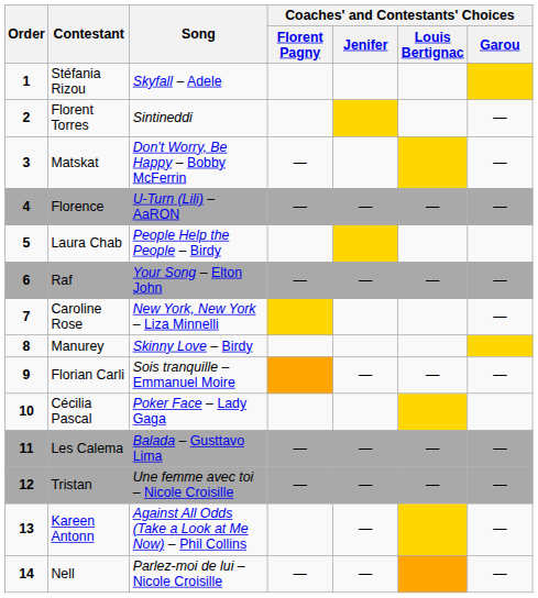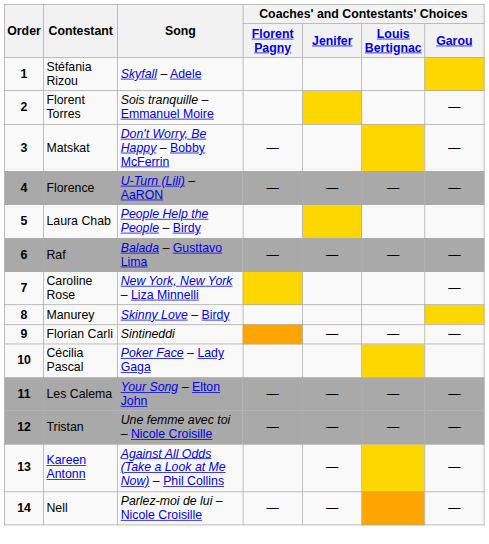 <table class="wikitable" style="width:100%;">
 <tr>
 <th rowspan=2>Order</th>
 <th rowspan=2>Contestant</th>
 <th rowspan=2>Song</th>
 <th colspan=4>Coaches' and Contestants' Choices</th>
 </tr>
 <tr>
 <th width="70"><a href='#'>Florent Pagny</a></th>
 <th width="70"><a href='#'>Jenifer</a></th>
 <th width="70"><a href='#'>Louis Bertignac</a></th>
 <th width="70"><a href='#'>Garou</a></th>
 </tr>
 <tr>
 <td align="center"><strong>1</strong></td>
 <td>Stéfania Rizou</td>
 <td><em><a href='#'>Skyfall</a></em> – <a href='#'>Adele</a></td>
 <td style="text-align:center;"></td>
 <td style="text-align:center;"></td>
 <td style="text-align:center;"></td>
 <td style="background:gold;text-align:center;"></td>
 </tr>
 <tr>
 <td align="center"><strong>2</strong></td>
 <td>Florent Torres</td>
-<td><em>Sintineddi</em></td>
+<td><em>Sois tranquille</em> – <a href='#'>Emmanuel Moire</a></td>
 <td style="text-align:center;"></td>
 <td style="background:gold;text-align:center;"></td>
 <td style="text-align:center;"></td>
 <td align="center">—</td>
 </tr>
 <tr>
 <td align="center"><strong>3</strong></td>
 <td>Matskat</td>
 <td><em><a href='#'>Don't Worry, Be Happy</a></em> – <a href='#'>Bobby McFerrin</a></td>
 <td align="center">—</td>
 <td style="text-align:center;"></td>
 <td style="background:gold;text-align:center;"></td>
 <td align="center">—</td>
 </tr>
 <tr>
 <td style="background:darkgrey;text-align:center;"><strong>4</strong></td>
 <td style="background:darkgrey;text-align:left;">Florence</td>
 <td style="background:darkgrey;text-align:left;"><em><a href='#'>U-Turn (Lili)</a></em> – <a href='#'>AaRON</a></td>
 <td style="background:darkgrey;text-align:center;">—</td>
 <td style="background:darkgrey;text-align:center;">—</td>
 <td style="background:darkgrey;text-align:center;">—</td>
 <td style="background:darkgrey;text-align:center;">—</td>
 </tr>
 <tr>
 <td align="center"><strong>5</strong></td>
 <td>Laura Chab</td>
 <td><em><a href='#'>People Help the People</a></em> – <a href='#'>Birdy</a></td>
 <td style="text-align:center;"></td>
 <td style="background:gold;text-align:center;"></td>
 <td style="text-align:center;"></td>
 <td style="text-align:center;"></td>
 </tr>
 <tr>
 <td style="background:darkgrey;text-align:center;"><strong>6</strong></td>
 <td style="background:darkgrey;text-align:left;">Raf</td>
-<td style="background:darkgrey;text-align:left;"><em><a href='#'>Your Song</a></em> – <a href='#'>Elton John</a></td>
+<td style="background:darkgrey;text-align:left;"><em><a href='#'>Balada</a></em> – <a href='#'>Gusttavo Lima</a></td>
 <td style="background:darkgrey;text-align:center;">—</td>
 <td style="background:darkgrey;text-align:center;">—</td>
 <td style="background:darkgrey;text-align:center;">—</td>
 <td style="background:darkgrey;text-align:center;">—</td>
 </tr>
 <tr>
 <td align="center"><strong>7</strong></td>
 <td>Caroline Rose</td>
 <td><em><a href='#'>New York, New York</a></em> – <a href='#'>Liza Minnelli</a></td>
 <td style="background:gold;text-align:center;"></td>
 <td style="text-align:center;"></td>
 <td style="text-align:center;"></td>
 <td align="center">—</td>
 </tr>
 <tr>
 <td align="center"><strong>8</strong></td>
 <td>Manurey</td>
 <td><em><a href='#'>Skinny Love</a></em> – <a href='#'>Birdy</a></td>
 <td style="text-align:center;"></td>
 <td style="text-align:center;"></td>
 <td style="text-align:center;"></td>
 <td style="background:gold;text-align:center;"></td>
 </tr>
 <tr>
 <td align="center"><strong>9</strong></td>
 <td>Florian Carli</td>
-<td><em>Sois tranquille</em> – <a href='#'>Emmanuel Moire</a></td>
+<td><em>Sintineddi</em></td>
 <td style="background:orange;text-align:center;"></td>
 <td align="center">—</td>
 <td align="center">—</td>
 <td align="center">—</td>
 </tr>
 <tr>
 <td align="center"><strong>10</strong></td>
 <td>Cécilia Pascal</td>
 <td><em><a href='#'>Poker Face</a></em> – <a href='#'>Lady Gaga</a></td>
 <td style="text-align:center;"></td>
 <td style="text-align:center;"></td>
 <td style="background:gold;text-align:center;"></td>
 <td style="text-align:center;"></td>
 </tr>
 <tr>
 <td style="background:darkgrey;text-align:center;"><strong>11</strong></td>
 <td style="background:darkgrey;text-align:left;">Les Calema</td>
-<td style="background:darkgrey;text-align:left;"><em><a href='#'>Balada</a></em> – <a href='#'>Gusttavo Lima</a></td>
+<td style="background:darkgrey;text-align:left;"><em><a href='#'>Your Song</a></em> – <a href='#'>Elton John</a></td>
 <td style="background:darkgrey;text-align:center;">—</td>
 <td style="background:darkgrey;text-align:center;">—</td>
 <td style="background:darkgrey;text-align:center;">—</td>
 <td style="background:darkgrey;text-align:center;">—</td>
 </tr>
 <tr>
 <td style="background:darkgrey;text-align:center;"><strong>12</strong></td>
 <td style="background:darkgrey;text-align:left;">Tristan</td>
 <td style="background:darkgrey;text-align:left;"><em>Une femme avec toi</em> – <a href='#'>Nicole Croisille</a></td>
 <td style="background:darkgrey;text-align:center;">—</td>
 <td style="background:darkgrey;text-align:center;">—</td>
 <td style="background:darkgrey;text-align:center;">—</td>
 <td style="background:darkgrey;text-align:center;">—</td>
 </tr>
 <tr>
 <td align="center"><strong>13</strong></td>
 <td><a href='#'>Kareen Antonn</a></td>
 <td><em><a href='#'>Against All Odds (Take a Look at Me Now)</a></em> – <a href='#'>Phil Collins</a></td>
 <td style="text-align:center;"></td>
 <td align="center">—</td>
 <td style="background:gold;text-align:center;"></td>
 <td align="center">—</td>
 </tr>
 <tr>
 <td align="center"><strong>14</strong></td>
 <td>Nell</td>
 <td><em>Parlez-moi de lui</em> – <a href='#'>Nicole Croisille</a></td>
 <td align="center">—</td>
 <td align="center">—</td>
 <td style="background:orange;text-align:center;"></td>
 <td align="center">—</td>
 </tr>
 </table>
